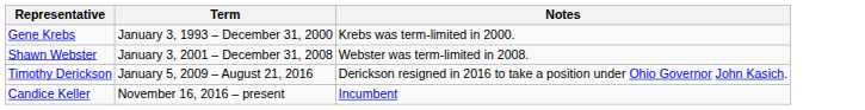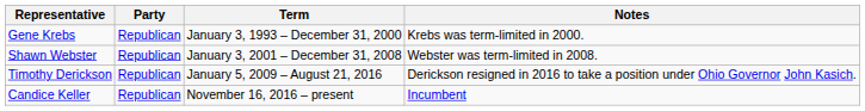 <table class=wikitable>
 <tr valign=bottom>
 <th>Representative</th>
+<th>Party</th>
 <th>Term</th>
 <th>Notes</th>
 </tr>
 <tr>
 <td><a href='#'>Gene Krebs</a></td>
+<td><a href='#'>Republican</a></td>
 <td>January 3, 1993 – December 31, 2000</td>
 <td>Krebs was term-limited in 2000.</td>
 </tr>
 <tr>
 <td><a href='#'>Shawn Webster</a></td>
+<td><a href='#'>Republican</a></td>
 <td>January 3, 2001 – December 31, 2008</td>
 <td>Webster was term-limited in 2008.</td>
 </tr>
 <tr>
 <td><a href='#'>Timothy Derickson</a></td>
+<td><a href='#'>Republican</a></td>
 <td>January 5, 2009 – August 21, 2016</td>
 <td>Derickson resigned in 2016 to take a position under <a href='#'>Ohio Governor</a> <a href='#'>John Kasich</a>.</td>
 </tr>
 <tr>
 <td><a href='#'>Candice Keller</a></td>
+<td><a href='#'>Republican</a></td>
 <td>November 16, 2016 – present</td>
 <td><a href='#'>Incumbent</a></td>
 </tr>
 </table>
